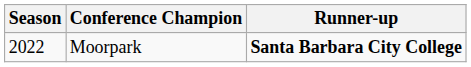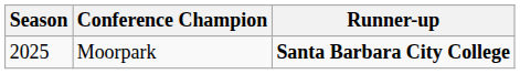 <table class="wikitable">
 <tr>
 <th>Season</th>
 <th>Conference Champion</th>
 <th>Runner-up</th>
 </tr>
 <tr>
-<td>2022</td>
+<td>2025</td>
 <td>Moorpark</td>
 <td><strong>Santa Barbara City College</strong></td>
 </tr>
 </table>
